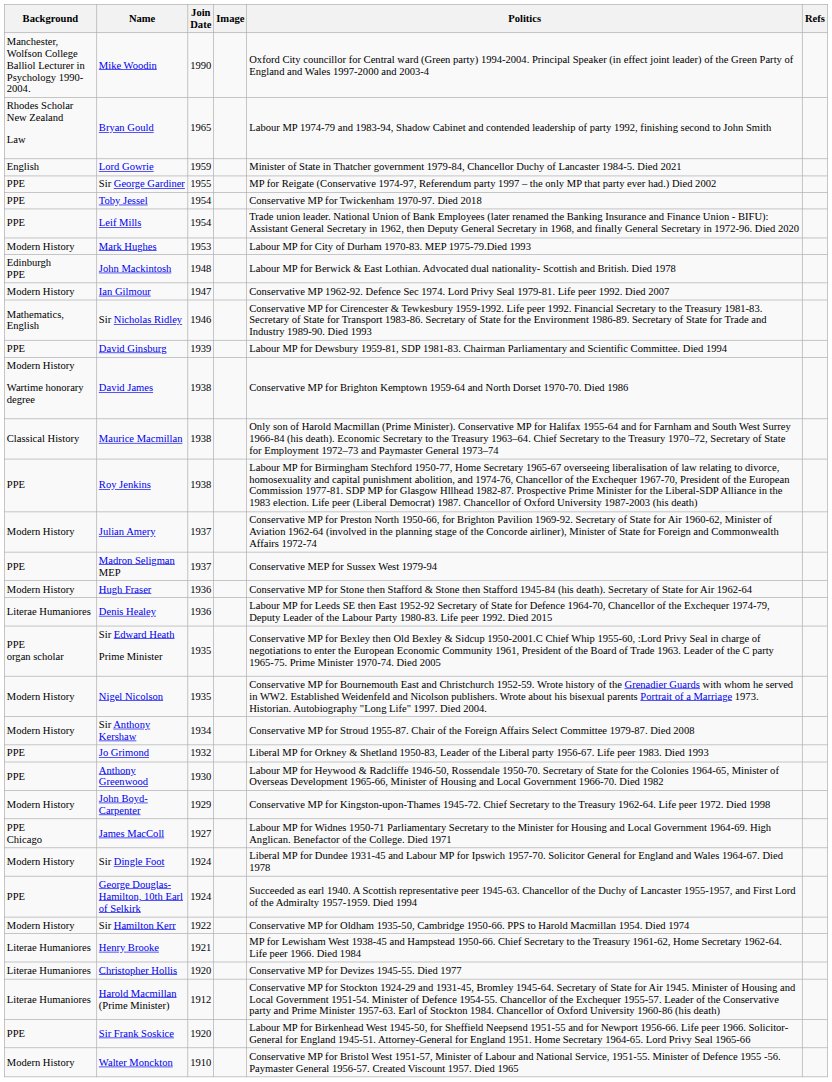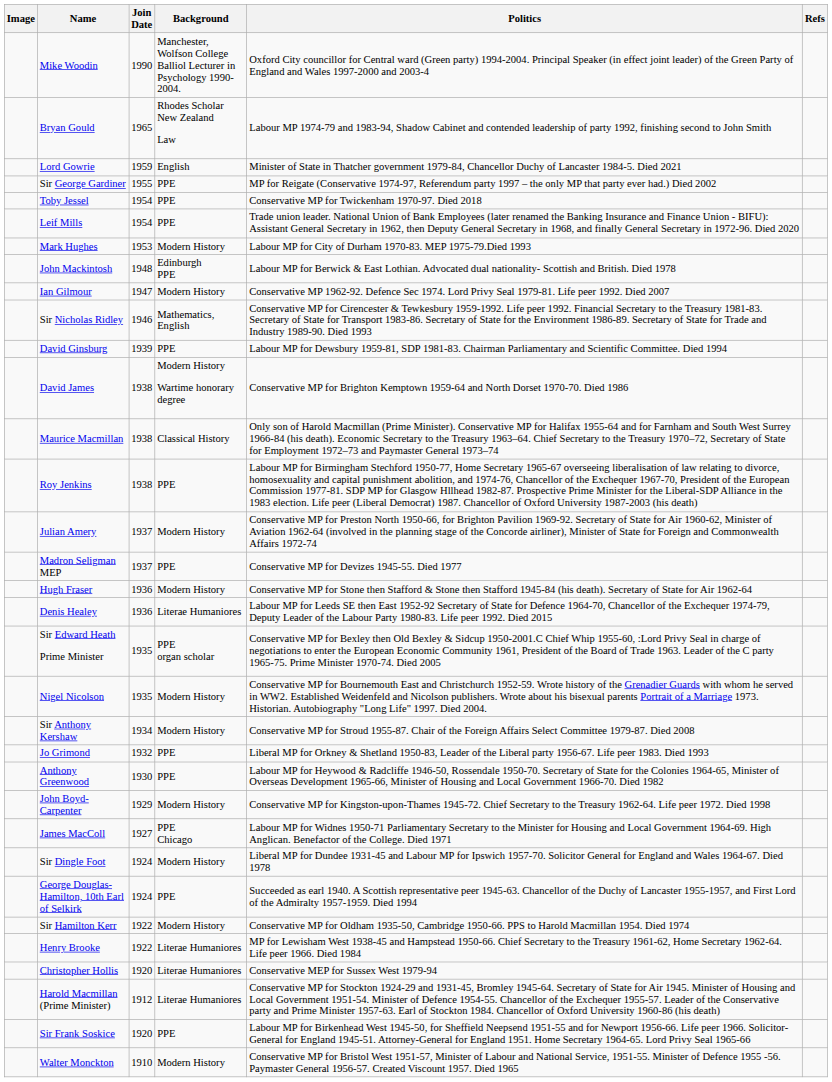 <table class="wikitable sortable">
 <tr>
-<th>Background</th>
+<th class="unsortable">Image</th>
 <th>Name</th>
 <th>Join<br>Date</th>
-<th class="unsortable">Image</th>
+<th>Background</th>
 <th>Politics</th>
 <th>Refs</th>
 </tr>
 <tr>
-<td>Manchester, Wolfson College<br>Balliol Lecturer in Psychology 1990-2004.</td>
+<td></td>
 <td><a href='#'>Mike Woodin</a></td>
 <td>1990</td>
-<td></td>
+<td>Manchester, Wolfson College<br>Balliol Lecturer in Psychology 1990-2004.</td>
 <td>Oxford City councillor for Central ward (Green party) 1994-2004. Principal Speaker (in effect joint leader) of the Green Party of England and Wales 1997-2000 and 2003-4</td>
 <td></td>
 </tr>
 <tr>
-<td>Rhodes Scholar<br>New Zealand<p>Law</p></td>
+<td></td>
 <td><a href='#'>Bryan Gould</a></td>
 <td>1965</td>
-<td></td>
+<td>Rhodes Scholar<br>New Zealand<p>Law</p></td>
 <td>Labour MP 1974-79 and 1983-94, Shadow Cabinet and contended leadership of party 1992, finishing second to John Smith</td>
 <td></td>
 </tr>
 <tr>
-<td>English</td>
+<td></td>
 <td><a href='#'>Lord Gowrie</a></td>
 <td>1959</td>
-<td></td>
+<td>English</td>
 <td>Minister of State in Thatcher government 1979-84, Chancellor Duchy of Lancaster 1984-5. Died 2021</td>
 <td></td>
 </tr>
 <tr>
-<td>PPE</td>
+<td></td>
 <td>Sir <a href='#'>George Gardiner</a></td>
 <td>1955</td>
-<td></td>
+<td>PPE</td>
 <td>MP for Reigate (Conservative 1974-97, Referendum party 1997 – the only MP that party ever had.) Died 2002</td>
 <td></td>
 </tr>
 <tr>
-<td>PPE</td>
+<td></td>
 <td><a href='#'>Toby Jessel</a></td>
 <td>1954</td>
-<td></td>
+<td>PPE</td>
 <td>Conservative MP for Twickenham 1970-97. Died 2018</td>
 <td></td>
 </tr>
 <tr>
-<td>PPE</td>
+<td></td>
 <td><a href='#'>Leif Mills</a></td>
 <td>1954</td>
-<td></td>
+<td>PPE</td>
 <td>Trade union leader. National Union of Bank Employees (later renamed the Banking Insurance and Finance Union - BIFU): Assistant General Secretary in 1962, then Deputy General Secretary in 1968, and finally General Secretary in 1972-96. Died 2020</td>
 <td></td>
 </tr>
 <tr>
-<td>Modern History</td>
+<td></td>
 <td><a href='#'>Mark Hughes</a></td>
 <td>1953</td>
-<td></td>
+<td>Modern History</td>
 <td>Labour MP for City of Durham 1970-83. MEP 1975-79.Died 1993</td>
 <td></td>
 </tr>
 <tr>
-<td>Edinburgh<br>PPE</td>
+<td></td>
 <td><a href='#'>John Mackintosh</a></td>
 <td>1948</td>
-<td></td>
+<td>Edinburgh<br>PPE</td>
 <td>Labour MP for Berwick & East Lothian. Advocated dual nationality- Scottish and British. Died 1978</td>
 <td></td>
 </tr>
 <tr>
-<td>Modern History</td>
+<td></td>
 <td><a href='#'>Ian Gilmour</a></td>
 <td>1947</td>
-<td></td>
+<td>Modern History</td>
 <td>Conservative MP 1962-92. Defence Sec 1974. Lord Privy Seal 1979-81. Life peer 1992. Died 2007</td>
 <td></td>
 </tr>
 <tr>
-<td>Mathematics, English</td>
+<td></td>
 <td>Sir <a href='#'>Nicholas Ridley</a></td>
 <td>1946</td>
-<td></td>
+<td>Mathematics, English</td>
 <td>Conservative MP for Cirencester & Tewkesbury 1959-1992. Life peer 1992. Financial Secretary to the Treasury 1981-83. Secretary of State for Transport 1983-86. Secretary of State for the Environment 1986-89.  Secretary of State for Trade and Industry 1989-90. Died 1993</td>
 <td></td>
 </tr>
 <tr>
-<td>PPE</td>
+<td></td>
 <td><a href='#'>David Ginsburg</a></td>
 <td>1939</td>
-<td></td>
+<td>PPE</td>
 <td>Labour MP for Dewsbury 1959-81, SDP 1981-83. Chairman Parliamentary and Scientific Committee. Died 1994</td>
 <td></td>
 </tr>
 <tr>
-<td>Modern History<p>Wartime honorary degree</p></td>
+<td></td>
 <td><a href='#'>David James</a></td>
 <td>1938</td>
-<td></td>
+<td>Modern History<p>Wartime honorary degree</p></td>
 <td>Conservative MP for Brighton Kemptown 1959-64 and North Dorset 1970-70. Died 1986</td>
 <td></td>
 </tr>
 <tr>
-<td>Classical History</td>
+<td></td>
 <td><a href='#'>Maurice Macmillan</a></td>
 <td>1938</td>
-<td></td>
+<td>Classical History</td>
 <td>Only son of Harold Macmillan (Prime Minister). Conservative MP for Halifax 1955-64 and for Farnham and South West Surrey 1966-84 (his death). Economic Secretary to the Treasury 1963–64.  Chief Secretary to the Treasury 1970–72, Secretary of State for Employment 1972–73 and Paymaster General 1973–74</td>
 <td></td>
 </tr>
 <tr>
-<td>PPE</td>
+<td></td>
 <td><a href='#'>Roy Jenkins</a></td>
 <td>1938</td>
-<td></td>
+<td>PPE</td>
 <td>Labour MP for Birmingham Stechford 1950-77, Home Secretary 1965-67 overseeing liberalisation of law relating to divorce, homosexuality and capital punishment abolition, and 1974-76, Chancellor of the Exchequer 1967-70, President of the European Commission 1977-81. SDP MP for Glasgow Hllhead 1982-87. Prospective Prime Minister for the Liberal-SDP Alliance in the 1983 election. Life peer (Liberal Democrat) 1987. Chancellor of Oxford University 1987-2003 (his death)</td>
 <td></td>
 </tr>
 <tr>
-<td>Modern History</td>
+<td></td>
 <td><a href='#'>Julian Amery</a></td>
 <td>1937</td>
-<td></td>
+<td>Modern History</td>
 <td>Conservative MP for Preston North 1950-66, for Brighton Pavilion 1969-92. Secretary of State for Air 1960-62, Minister of Aviation 1962-64 (involved in the planning stage of the Concorde airliner), Minister of State for Foreign and Commonwealth Affairs 1972-74</td>
 <td></td>
 </tr>
 <tr>
-<td>PPE</td>
+<td></td>
 <td><a href='#'>Madron Seligman</a><br>MEP</td>
 <td>1937</td>
+<td>PPE</td>
+<td>Conservative MP for Devizes 1945-55. Died 1977</td>
 <td></td>
+</tr>
+<tr>
+<td></td>
+<td><a href='#'>Hugh Fraser</a></td>
+<td>1936</td>
+<td>Modern History</td>
+<td>Conservative MP for Stone then Stafford & Stone then Stafford 1945-84 (his death). Secretary of State for Air 1962-64</td>
+<td></td>
+</tr>
+<tr>
+<td></td>
+<td><a href='#'>Denis Healey</a></td>
+<td>1936</td>
+<td>Literae Humaniores</td>
+<td>Labour MP for Leeds SE then East 1952-92 Secretary of State for Defence 1964-70, Chancellor of the Exchequer 1974-79, Deputy Leader of the Labour Party 1980-83. Life peer 1992. Died 2015</td>
+<td></td>
+</tr>
+<tr>
+<td></td>
+<td>Sir <a href='#'>Edward Heath</a><p>Prime Minister</p></td>
+<td>1935</td>
+<td>PPE<br>organ scholar</td>
+<td>Conservative MP for Bexley then Old Bexley & Sidcup 1950-2001.C Chief Whip 1955-60, :Lord Privy Seal in charge of negotiations to enter the European Economic Community 1961, President of the Board of Trade 1963. Leader of the C party 1965-75. Prime Minister 1970-74. Died 2005</td>
+<td></td>
+</tr>
+<tr>
+<td></td>
+<td><a href='#'>Nigel Nicolson</a></td>
+<td>1935</td>
+<td>Modern History</td>
+<td>Conservative MP for Bournemouth East and Christchurch 1952-59. Wrote history of the <a href='#'>Grenadier Guards</a> with whom he served in WW2. Established Weidenfeld and Nicolson publishers. Wrote about his bisexual parents <a href='#'>Portrait of a Marriage</a> 1973. Historian. Autobiography "Long Life" 1997. Died 2004.</td>
+<td></td>
+</tr>
+<tr>
+<td></td>
+<td>Sir <a href='#'>Anthony Kershaw</a></td>
+<td>1934</td>
+<td>Modern History</td>
+<td>Conservative MP for Stroud 1955-87. Chair of the Foreign Affairs Select Committee 1979-87. Died 2008</td>
+<td></td>
+</tr>
+<tr>
+<td></td>
+<td><a href='#'>Jo Grimond</a></td>
+<td>1932</td>
+<td>PPE</td>
+<td>Liberal MP for Orkney & Shetland 1950-83, Leader of the Liberal party 1956-67. Life peer 1983. Died 1993</td>
+<td></td>
+</tr>
+<tr>
+<td></td>
+<td><a href='#'>Anthony Greenwood</a></td>
+<td>1930</td>
+<td>PPE</td>
+<td>Labour MP for Heywood & Radcliffe 1946-50, Rossendale 1950-70.  Secretary of State for the Colonies 1964-65, Minister of Overseas Development 1965-66, Minister of Housing and Local Government 1966-70. Died 1982</td>
+<td></td>
+</tr>
+<tr>
+<td></td>
+<td><a href='#'>John Boyd-Carpenter</a></td>
+<td>1929</td>
+<td>Modern History</td>
+<td>Conservative MP for Kingston-upon-Thames 1945-72. Chief Secretary to the Treasury 1962-64. Life peer 1972. Died 1998</td>
+<td></td>
+</tr>
+<tr>
+<td></td>
+<td><a href='#'>James MacColl</a></td>
+<td>1927</td>
+<td>PPE<br>Chicago</td>
+<td>Labour MP for Widnes 1950-71 Parliamentary Secretary to the Minister for Housing and Local Government 1964-69. High Anglican. Benefactor of the College. Died 1971</td>
+<td></td>
+</tr>
+<tr>
+<td></td>
+<td>Sir <a href='#'>Dingle Foot</a></td>
+<td>1924</td>
+<td>Modern History</td>
+<td>Liberal MP for Dundee 1931-45 and Labour MP for Ipswich 1957-70. Solicitor General for England and Wales 1964-67. Died 1978</td>
+<td></td>
+</tr>
+<tr>
+<td></td>
+<td><a href='#'>George Douglas-Hamilton, 10th Earl of Selkirk</a></td>
+<td>1924</td>
+<td>PPE</td>
+<td>Succeeded as earl 1940. A Scottish representative peer 1945-63.  Chancellor of the Duchy of Lancaster 1955-1957, and First Lord of the Admiralty 1957-1959. Died 1994</td>
+<td></td>
+</tr>
+<tr>
+<td></td>
+<td>Sir <a href='#'>Hamilton Kerr</a></td>
+<td>1922</td>
+<td>Modern History</td>
+<td>Conservative MP for Oldham 1935-50, Cambridge 1950-66. PPS to Harold Macmillan 1954. Died 1974</td>
+<td></td>
+</tr>
+<tr>
+<td></td>
+<td><a href='#'>Henry Brooke</a></td>
+<td>1922</td>
+<td>Literae Humaniores</td>
+<td>MP for Lewisham West 1938-45 and Hampstead 1950-66. Chief Secretary to the Treasury 1961-62, Home Secretary 1962-64. Life peer 1966. Died 1984</td>
+<td></td>
+</tr>
+<tr>
+<td></td>
+<td><a href='#'>Christopher Hollis</a></td>
+<td>1920</td>
+<td>Literae Humaniores</td>
 <td>Conservative MEP for Sussex West 1979-94</td>
 <td></td>
 </tr>
 <tr>
-<td>Modern History</td>
-<td><a href='#'>Hugh Fraser</a></td>
-<td>1936</td>
 <td></td>
-<td>Conservative MP for Stone then Stafford & Stone then Stafford 1945-84 (his death). Secretary of State for Air 1962-64</td>
-<td></td>
-</tr>
-<tr>
-<td>Literae Humaniores</td>
-<td><a href='#'>Denis Healey</a></td>
-<td>1936</td>
-<td></td>
-<td>Labour MP for Leeds SE then East 1952-92 Secretary of State for Defence 1964-70, Chancellor of the Exchequer 1974-79, Deputy Leader of the Labour Party 1980-83. Life peer 1992. Died 2015</td>
-<td></td>
-</tr>
-<tr>
-<td>PPE<br>organ scholar</td>
-<td>Sir <a href='#'>Edward Heath</a><p>Prime Minister</p></td>
-<td>1935</td>
-<td></td>
-<td>Conservative MP for Bexley then Old Bexley & Sidcup 1950-2001.C Chief Whip 1955-60, :Lord Privy Seal in charge of negotiations to enter the European Economic Community 1961, President of the Board of Trade 1963. Leader of the C party 1965-75. Prime Minister 1970-74. Died 2005</td>
-<td></td>
-</tr>
-<tr>
-<td>Modern History</td>
-<td><a href='#'>Nigel Nicolson</a></td>
-<td>1935</td>
-<td></td>
-<td>Conservative MP for Bournemouth East and Christchurch 1952-59. Wrote history of the <a href='#'>Grenadier Guards</a> with whom he served in WW2. Established Weidenfeld and Nicolson publishers. Wrote about his bisexual parents <a href='#'>Portrait of a Marriage</a> 1973. Historian. Autobiography "Long Life" 1997. Died 2004.</td>
-<td></td>
-</tr>
-<tr>
-<td>Modern History</td>
-<td>Sir <a href='#'>Anthony Kershaw</a></td>
-<td>1934</td>
-<td></td>
-<td>Conservative MP for Stroud 1955-87. Chair of the Foreign Affairs Select Committee 1979-87. Died 2008</td>
-<td></td>
-</tr>
-<tr>
-<td>PPE</td>
-<td><a href='#'>Jo Grimond</a></td>
-<td>1932</td>
-<td></td>
-<td>Liberal MP for Orkney & Shetland 1950-83, Leader of the Liberal party 1956-67. Life peer 1983. Died 1993</td>
-<td></td>
-</tr>
-<tr>
-<td>PPE</td>
-<td><a href='#'>Anthony Greenwood</a></td>
-<td>1930</td>
-<td></td>
-<td>Labour MP for Heywood & Radcliffe 1946-50, Rossendale 1950-70.  Secretary of State for the Colonies 1964-65, Minister of Overseas Development 1965-66, Minister of Housing and Local Government 1966-70. Died 1982</td>
-<td></td>
-</tr>
-<tr>
-<td>Modern History</td>
-<td><a href='#'>John Boyd-Carpenter</a></td>
-<td>1929</td>
-<td></td>
-<td>Conservative MP for Kingston-upon-Thames 1945-72. Chief Secretary to the Treasury 1962-64. Life peer 1972. Died 1998</td>
-<td></td>
-</tr>
-<tr>
-<td>PPE<br>Chicago</td>
-<td><a href='#'>James MacColl</a></td>
-<td>1927</td>
-<td></td>
-<td>Labour MP for Widnes 1950-71 Parliamentary Secretary to the Minister for Housing and Local Government 1964-69. High Anglican. Benefactor of the College. Died 1971</td>
-<td></td>
-</tr>
-<tr>
-<td>Modern History</td>
-<td>Sir <a href='#'>Dingle Foot</a></td>
-<td>1924</td>
-<td></td>
-<td>Liberal MP for Dundee 1931-45 and Labour MP for Ipswich 1957-70. Solicitor General for England and Wales 1964-67. Died 1978</td>
-<td></td>
-</tr>
-<tr>
-<td>PPE</td>
-<td><a href='#'>George Douglas-Hamilton, 10th Earl of Selkirk</a></td>
-<td>1924</td>
-<td></td>
-<td>Succeeded as earl 1940. A Scottish representative peer 1945-63.  Chancellor of the Duchy of Lancaster 1955-1957, and First Lord of the Admiralty 1957-1959. Died 1994</td>
-<td></td>
-</tr>
-<tr>
-<td>Modern History</td>
-<td>Sir <a href='#'>Hamilton Kerr</a></td>
-<td>1922</td>
-<td></td>
-<td>Conservative MP for Oldham 1935-50, Cambridge 1950-66. PPS to Harold Macmillan 1954. Died 1974</td>
-<td></td>
-</tr>
-<tr>
-<td>Literae Humaniores</td>
-<td><a href='#'>Henry Brooke</a></td>
-<td>1921</td>
-<td></td>
-<td>MP for Lewisham West 1938-45 and Hampstead 1950-66. Chief Secretary to the Treasury 1961-62, Home Secretary 1962-64. Life peer 1966. Died 1984</td>
-<td></td>
-</tr>
-<tr>
-<td>Literae Humaniores</td>
-<td><a href='#'>Christopher Hollis</a></td>
-<td>1920</td>
-<td></td>
-<td>Conservative MP for Devizes 1945-55. Died 1977</td>
-<td></td>
-</tr>
-<tr>
-<td>Literae Humaniores</td>
 <td><a href='#'>Harold Macmillan</a> (Prime Minister)</td>
 <td>1912</td>
-<td></td>
+<td>Literae Humaniores</td>
 <td>Conservative MP for Stockton 1924-29 and 1931-45, Bromley 1945-64. Secretary of State for Air 1945. Minister of Housing and Local Government 1951-54. Minister of Defence 1954-55. Chancellor of the Exchequer 1955-57. Leader of the Conservative party and Prime Minister 1957-63. Earl of Stockton 1984. Chancellor of Oxford University 1960-86 (his death)</td>
 <td></td>
 </tr>
 <tr>
-<td>PPE</td>
+<td></td>
 <td><a href='#'>Sir Frank Soskice</a></td>
 <td>1920</td>
-<td></td>
+<td>PPE</td>
 <td>Labour MP for Birkenhead West 1945-50, for Sheffield Neepsend 1951-55 and for Newport 1956-66. Life peer 1966. Solicitor-General for England 1945-51. Attorney-General for England 1951. Home Secretary 1964-65. Lord Privy Seal 1965-66</td>
 <td></td>
 </tr>
 <tr>
-<td>Modern History</td>
+<td></td>
 <td><a href='#'>Walter Monckton</a></td>
 <td>1910</td>
-<td></td>
+<td>Modern History</td>
 <td>Conservative MP for Bristol West 1951-57, Minister of Labour and National Service, 1951-55. Minister of Defence 1955 -56. Paymaster General 1956-57. Created Viscount 1957. Died 1965</td>
 <td></td>
 </tr>
 </table>
